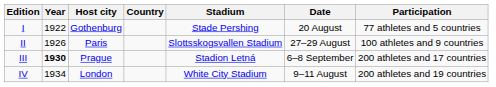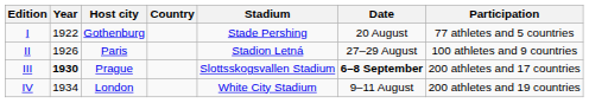 <table class="wikitable" style="text-align:center">
 <tr>
 <th>Edition</th>
 <th>Year</th>
 <th>Host city</th>
 <th>Country</th>
 <th>Stadium</th>
 <th>Date</th>
 <th>Participation</th>
 </tr>
 <tr>
 <td><a href='#'>I</a></td>
 <td>1922</td>
 <td><a href='#'>Gothenburg</a></td>
 <td align=left></td>
 <td><a href='#'>Stade Pershing</a></td>
 <td>20 August</td>
 <td>77 athletes and 5 countries</td>
 </tr>
 <tr>
 <td><a href='#'>II</a></td>
 <td>1926</td>
 <td><a href='#'>Paris</a></td>
 <td align=left></td>
-<td><a href='#'>Slottsskogsvallen Stadium</a></td>
+<td><a href='#'>Stadion Letná</a></td>
 <td>27–29 August</td>
 <td>100 athletes and 9 countries</td>
 </tr>
 <tr>
 <td><a href='#'>III</a></td>
 <td><strong>1930</strong></td>
 <td><a href='#'>Prague</a></td>
 <td align=left></td>
-<td><a href='#'>Stadion Letná</a></td>
-<td>6–8 September</td>
+<td><a href='#'>Slottsskogsvallen Stadium</a></td>
+<td><strong>6–8 September</strong></td>
 <td>200 athletes and 17 countries</td>
 </tr>
 <tr>
 <td><a href='#'>IV</a></td>
 <td>1934</td>
 <td><a href='#'>London</a></td>
 <td align=left></td>
 <td><a href='#'>White City Stadium</a></td>
 <td>9–11 August</td>
 <td>200 athletes and 19 countries</td>
 </tr>
 </table>
